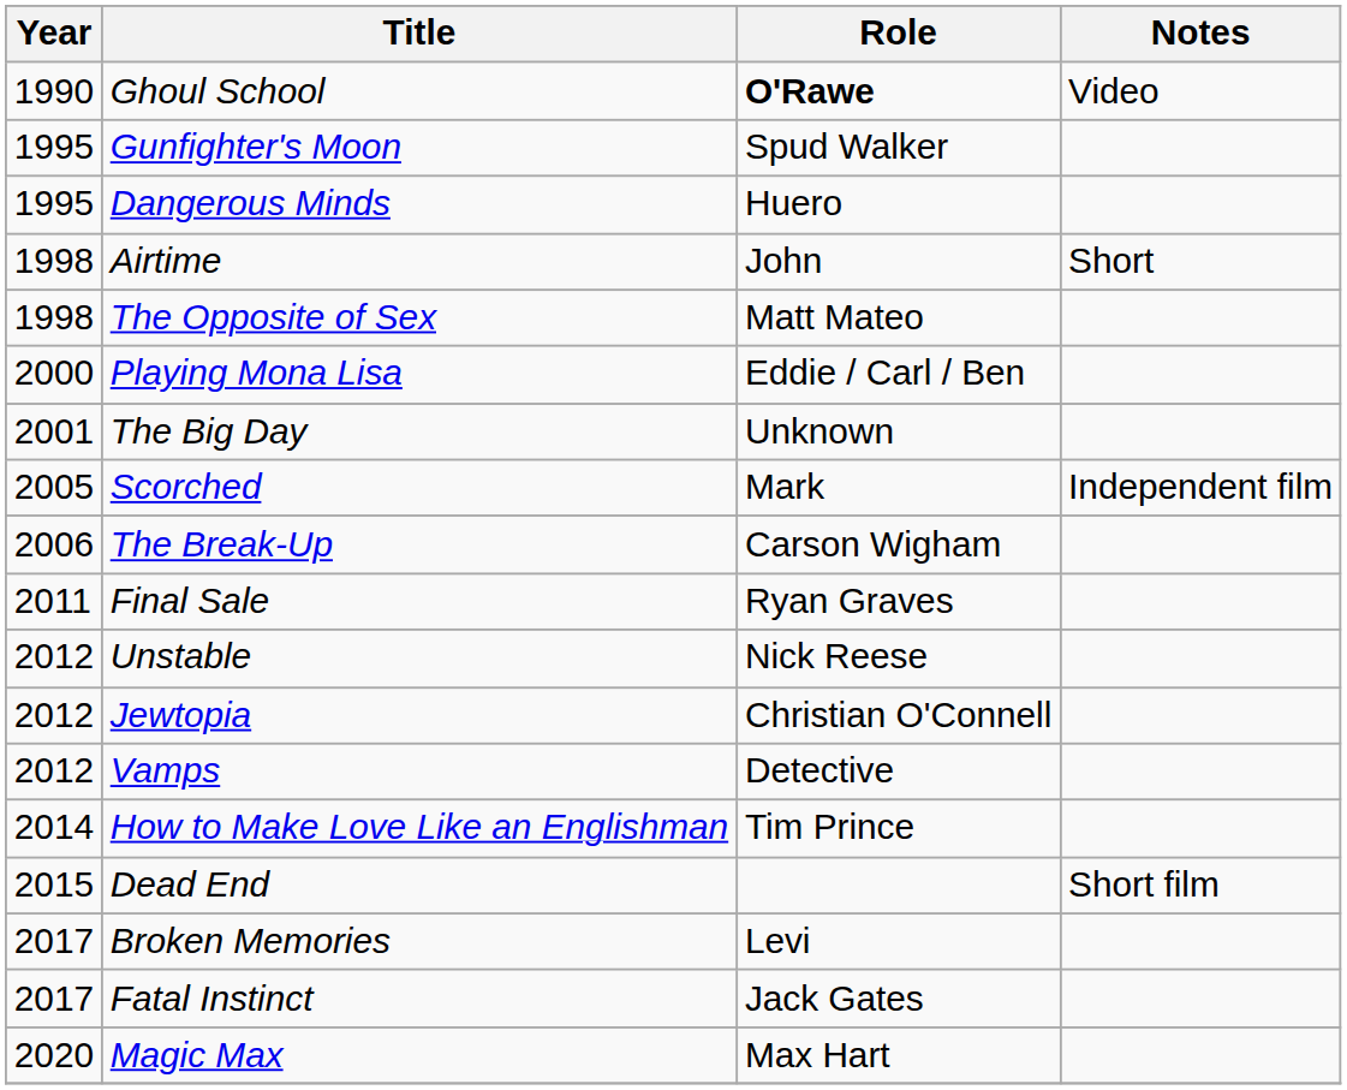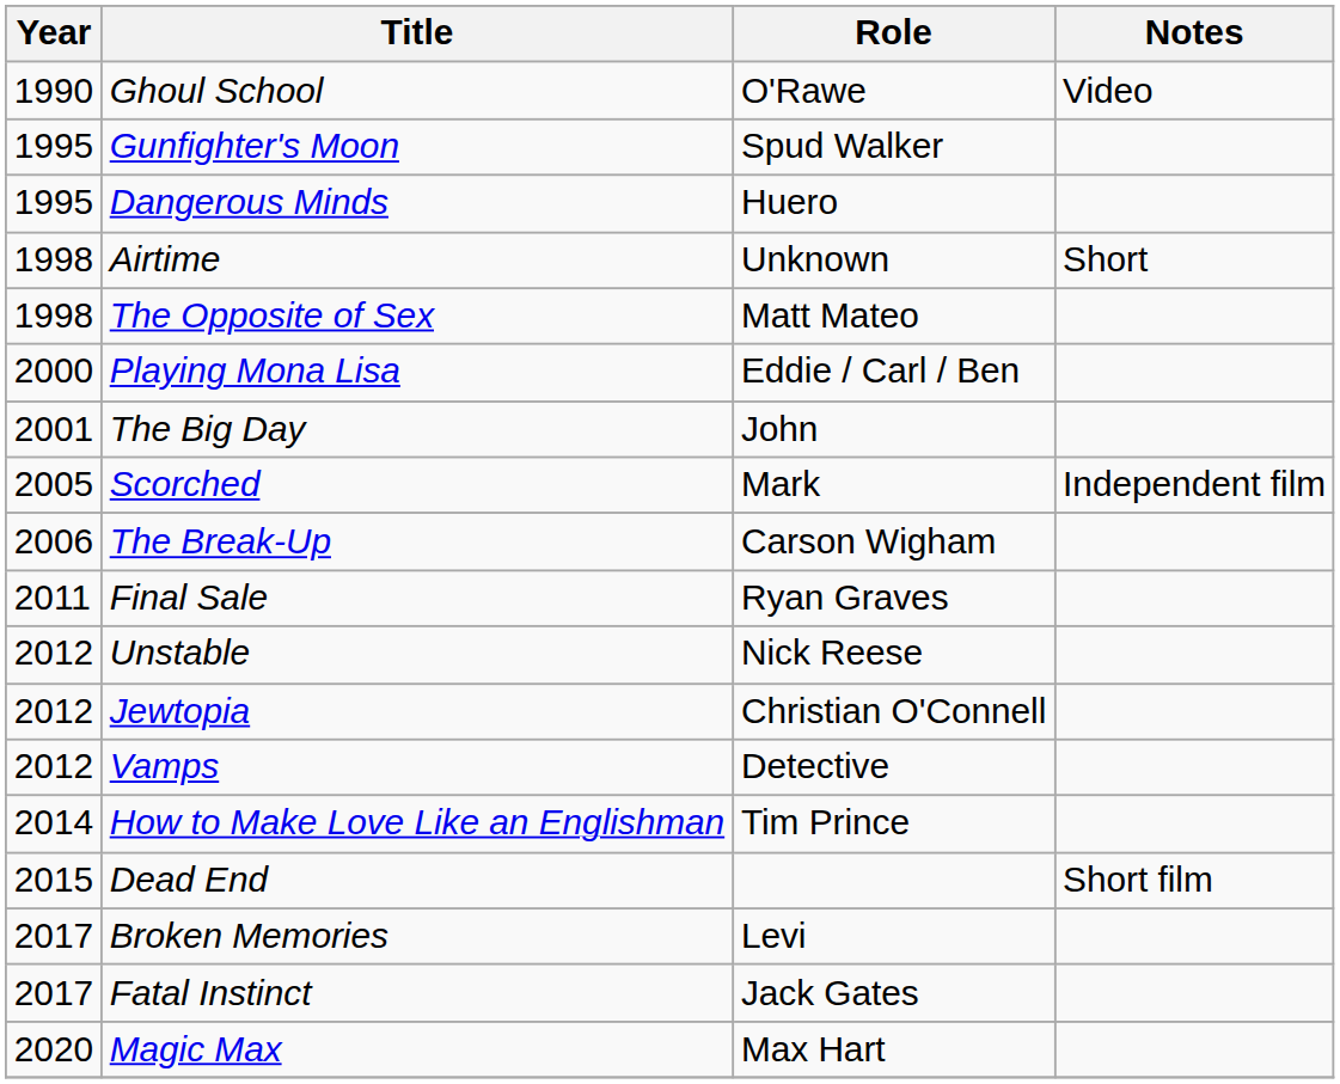 <table class="wikitable sortable">
 <tr>
 <th>Year</th>
 <th>Title</th>
 <th>Role</th>
 <th class="unsortable">Notes</th>
 </tr>
 <tr>
 <td>1990</td>
 <td><em>Ghoul School</em></td>
-<td><strong>O'Rawe</strong></td>
+<td>O'Rawe</td>
 <td>Video</td>
 </tr>
 <tr>
 <td>1995</td>
 <td><em><a href='#'>Gunfighter's Moon</a></em></td>
 <td>Spud Walker</td>
 <td></td>
 </tr>
 <tr>
 <td>1995</td>
 <td><em><a href='#'>Dangerous Minds</a></em></td>
 <td>Huero</td>
 <td></td>
 </tr>
 <tr>
 <td>1998</td>
 <td><em>Airtime</em></td>
-<td>John</td>
+<td>Unknown</td>
 <td>Short</td>
 </tr>
 <tr>
 <td>1998</td>
 <td><em><a href='#'>The Opposite of Sex</a></em></td>
 <td>Matt Mateo</td>
 <td></td>
 </tr>
 <tr>
 <td>2000</td>
 <td><em><a href='#'>Playing Mona Lisa</a></em></td>
 <td>Eddie / Carl / Ben</td>
 <td></td>
 </tr>
 <tr>
 <td>2001</td>
 <td><em>The Big Day</em></td>
-<td>Unknown</td>
+<td>John</td>
 <td></td>
 </tr>
 <tr>
 <td>2005</td>
 <td><em><a href='#'>Scorched</a></em></td>
 <td>Mark</td>
 <td>Independent film</td>
 </tr>
 <tr>
 <td>2006</td>
 <td><em><a href='#'>The Break-Up</a></em></td>
 <td>Carson Wigham</td>
 <td></td>
 </tr>
 <tr>
 <td>2011</td>
 <td><em>Final Sale</em></td>
 <td>Ryan Graves</td>
 <td></td>
 </tr>
 <tr>
 <td>2012</td>
 <td><em>Unstable</em></td>
 <td>Nick Reese</td>
 <td></td>
 </tr>
 <tr>
 <td>2012</td>
 <td><em><a href='#'>Jewtopia</a></em></td>
 <td>Christian O'Connell</td>
 <td></td>
 </tr>
 <tr>
 <td>2012</td>
 <td><em><a href='#'>Vamps</a></em></td>
 <td>Detective</td>
 <td></td>
 </tr>
 <tr>
 <td>2014</td>
 <td><em><a href='#'>How to Make Love Like an Englishman</a></em></td>
 <td>Tim Prince</td>
 <td></td>
 </tr>
 <tr>
 <td>2015</td>
 <td><em>Dead End</em></td>
 <td></td>
 <td>Short film</td>
 </tr>
 <tr>
 <td>2017</td>
 <td><em>Broken Memories</em></td>
 <td>Levi</td>
 <td></td>
 </tr>
 <tr>
 <td>2017</td>
 <td><em>Fatal Instinct</em></td>
 <td>Jack Gates</td>
 <td></td>
 </tr>
 <tr>
 <td>2020</td>
 <td><em><a href='#'>Magic Max</a></em></td>
 <td>Max Hart</td>
 <td></td>
 </tr>
 <tr>
 </tr>
 </table>
